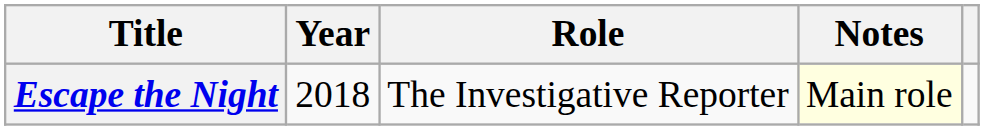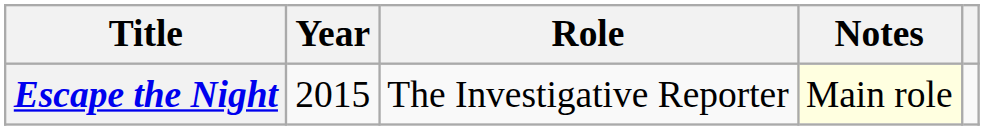 <table class="wikitable plainrowheaders sortable" style="text-align: center;">
 <tr>
 <th scope="col">Title</th>
 <th scope="col">Year</th>
 <th scope="col">Role</th>
 <th scope="col" class="unsortable">Notes</th>
 <th scope="col" class="unsortable"></th>
 </tr>
 <tr>
 <th scope="row"><em><a href='#'>Escape the Night</a></em></th>
-<td>2018</td>
+<td>2015</td>
 <td>The Investigative Reporter</td>
 <td style="background: lightyellow; text-align:left;">Main role</td>
 <td></td>
 </tr>
 </table>
